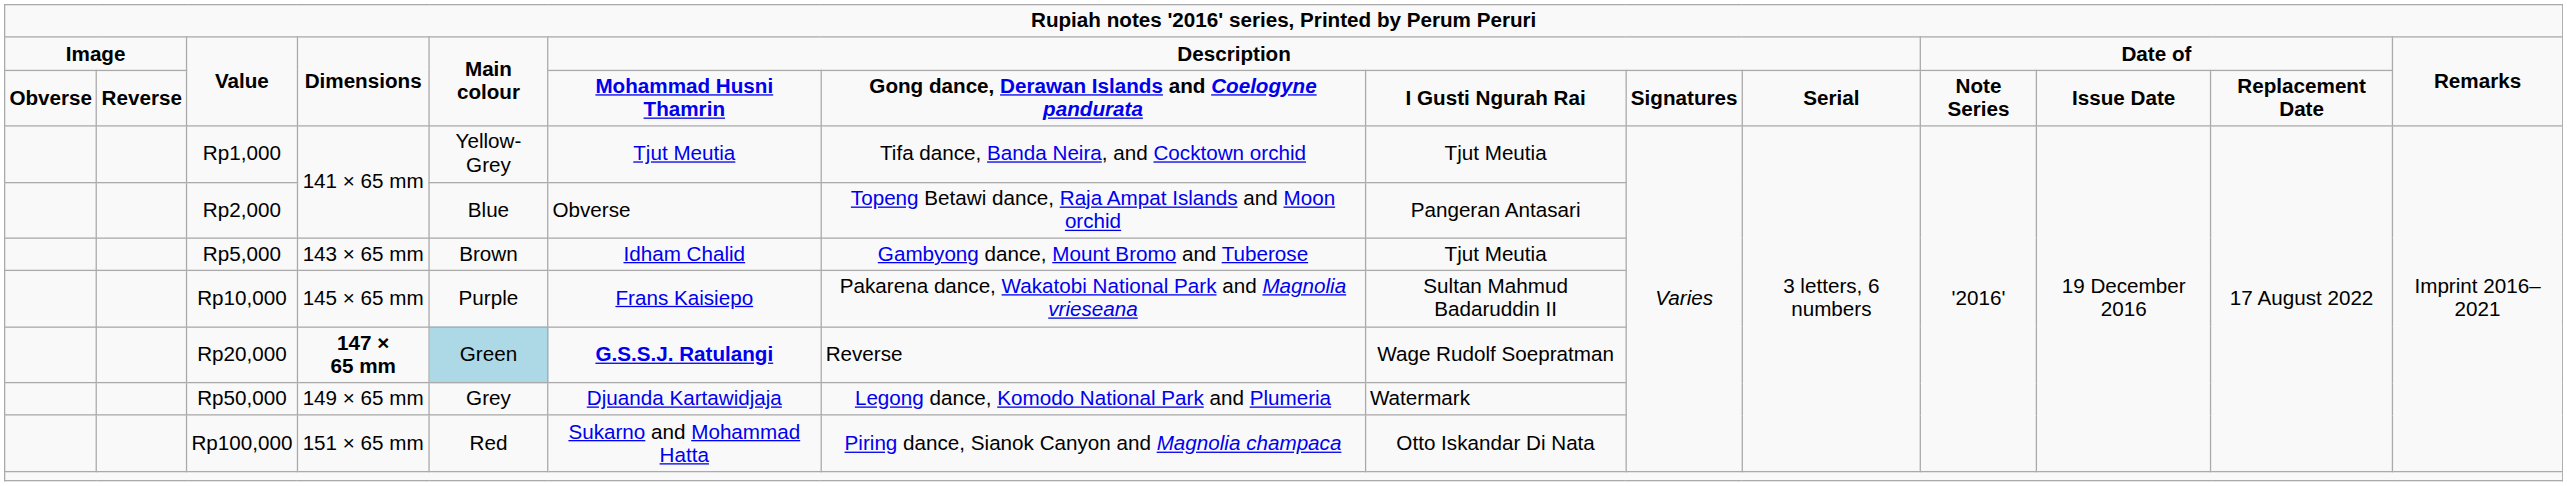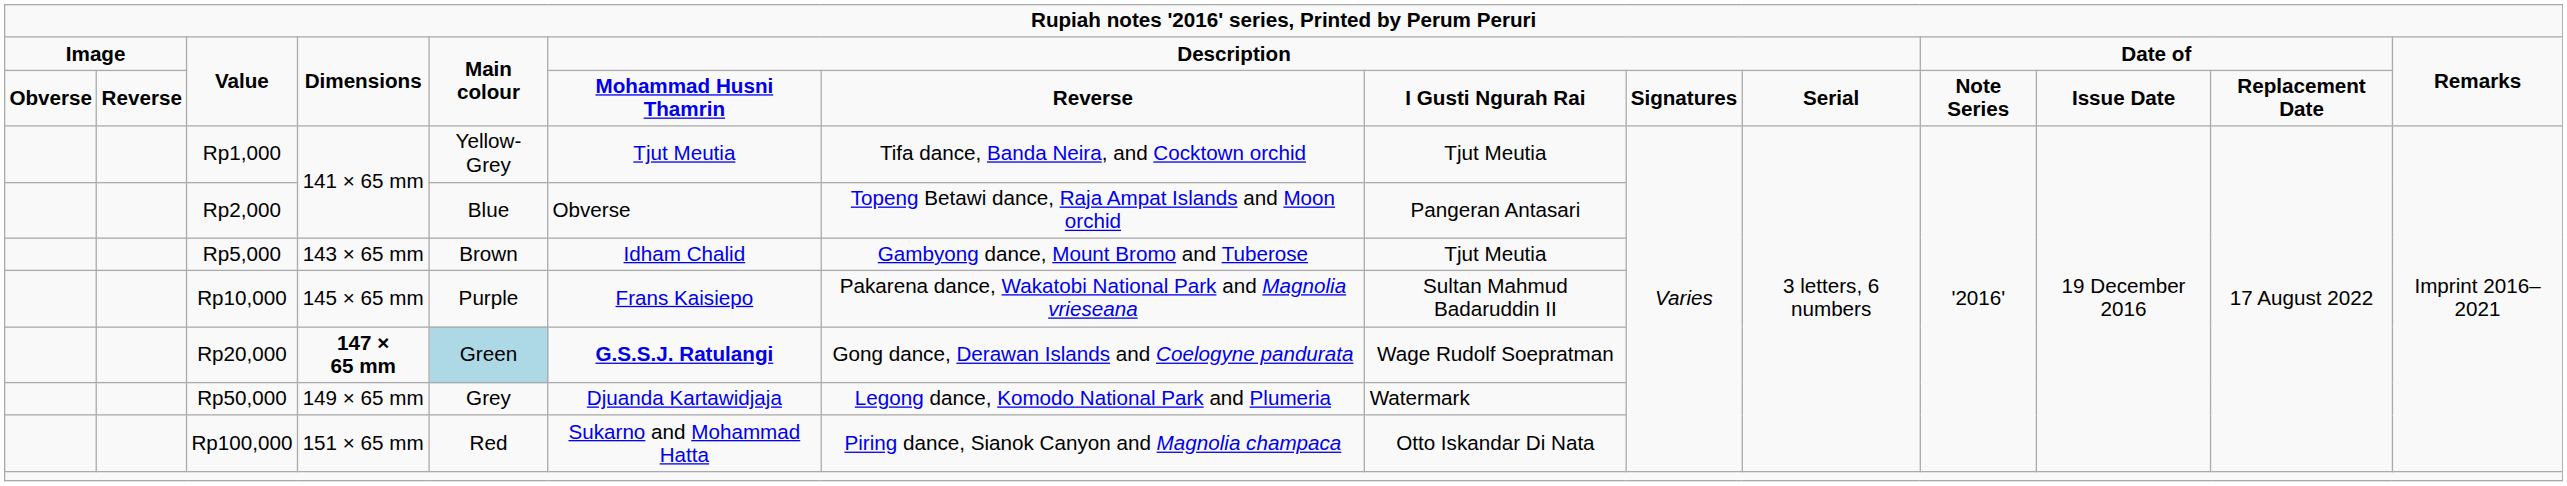 <table class="wikitable" style="margin:auto;" >
 <tr style="text-align:center; font-weight:bold;">
 <td colspan="14">Rupiah notes '2016' series, Printed by Perum Peruri</td>
 </tr>
 <tr style="text-align:center; font-weight:bold;">
 <td colspan="2">Image</td>
 <td rowspan="2">Value</td>
 <td rowspan="2">Dimensions</td>
 <td rowspan="2">Main colour</td>
 <td colspan="5">Description</td>
 <td colspan="3">Date of</td>
 <td rowspan="2">Remarks</td>
 </tr>
 <tr style="font-weight:bold; text-align:center;">
 <td>Obverse</td>
 <td>Reverse</td>
 <td style="text-align:center;"><a href='#'>Mohammad Husni Thamrin</a></td>
-<td style="text-align:center;">Gong dance, <a href='#'>Derawan Islands</a> and <em><a href='#'>Coelogyne pandurata</a></em></td>
+<td>Reverse</td>
 <td style="text-align:center;">I Gusti Ngurah Rai</td>
 <td>Signatures</td>
 <td>Serial</td>
 <td>Note Series</td>
 <td>Issue Date</td>
 <td>Replacement Date</td>
 </tr>
 <tr>
 <td style="text-align:center;"></td>
 <td style="text-align:center;"></td>
 <td style="text-align:center;">Rp1,000</td>
 <td rowspan="2" style="text-align:center;">141 × 65 mm</td>
 <td style="text-align:center;">Yellow-Grey</td>
 <td style="text-align:center;"><a href='#'>Tjut Meutia</a></td>
 <td style="text-align:center;">Tifa dance, <a href='#'>Banda Neira</a>, and <a href='#'>Cocktown orchid</a></td>
 <td style="text-align:center;">Tjut Meutia</td>
 <td rowspan="7" style="text-align:center;"><em>Varies</em></td>
 <td rowspan="7" style="text-align:center;">3 letters, 6 numbers</td>
 <td rowspan="7" style="text-align:center;">'2016'</td>
 <td rowspan="7" style="text-align:center;">19 December 2016</td>
 <td rowspan="7" style="text-align:center;">17 August 2022</td>
 <td rowspan="7" style="text-align:center;">Imprint 2016–2021</td>
 </tr>
 <tr>
 <td style="text-align:center;"></td>
 <td style="text-align:center;"></td>
 <td style="text-align:center;">Rp2,000</td>
 <td style="text-align:center;">Blue</td>
 <td>Obverse</td>
 <td style="text-align:center;"><a href='#'>Topeng</a> Betawi dance, <a href='#'>Raja Ampat Islands</a> and <a href='#'>Moon orchid</a></td>
 <td style="text-align:center;">Pangeran Antasari</td>
 </tr>
 <tr>
 <td style="text-align:center;"></td>
 <td style="text-align:center;"></td>
 <td style="text-align:center;">Rp5,000</td>
 <td style="text-align:center;">143 × 65 mm</td>
 <td style="text-align:center;">Brown</td>
 <td style="text-align:center;"><a href='#'>Idham Chalid</a></td>
 <td style="text-align:center;"><a href='#'>Gambyong</a> dance, <a href='#'>Mount Bromo</a> and <a href='#'>Tuberose</a></td>
 <td style="text-align:center;">Tjut Meutia</td>
 </tr>
 <tr>
 <td style="text-align:center;"></td>
 <td style="text-align:center;"></td>
 <td style="text-align:center;">Rp10,000</td>
 <td style="text-align:center;">145 × 65 mm</td>
 <td style="text-align:center;">Purple</td>
 <td style="text-align:center;"><a href='#'>Frans Kaisiepo</a></td>
 <td style="text-align:center;">Pakarena dance, <a href='#'>Wakatobi National Park</a> and <em><a href='#'>Magnolia vrieseana</a></em></td>
 <td style="text-align:center;">Sultan Mahmud Badaruddin II</td>
 </tr>
 <tr>
 <td style="text-align:center;"></td>
 <td style="text-align:center;"></td>
 <td style="text-align:center;">Rp20,000</td>
 <td style="text-align:center;"><strong>147 × 65 mm</strong></td>
 <td style="background: lightblue; text-align:center;">Green</td>
 <td style="text-align:center;"><strong><a href='#'>G.S.S.J. Ratulangi</a></strong></td>
-<td>Reverse</td>
+<td style="text-align:center;">Gong dance, <a href='#'>Derawan Islands</a> and <em><a href='#'>Coelogyne pandurata</a></em></td>
 <td style="text-align:center;">Wage Rudolf Soepratman</td>
 </tr>
 <tr>
 <td style="text-align:center;"></td>
 <td style="text-align:center;"></td>
 <td style="text-align:center;">Rp50,000</td>
 <td style="text-align:center;">149 × 65 mm</td>
 <td style="text-align:center;">Grey</td>
 <td style="text-align:center;"><a href='#'>Djuanda Kartawidjaja</a></td>
 <td style="text-align:center;"><a href='#'>Legong</a> dance, <a href='#'>Komodo National Park</a> and <a href='#'>Plumeria</a></td>
 <td>Watermark</td>
 </tr>
 <tr>
 <td style="text-align:center;"></td>
 <td style="text-align:center;"></td>
 <td style="text-align:center;">Rp100,000</td>
 <td style="text-align:center;">151 × 65 mm</td>
 <td style="text-align:center;">Red</td>
 <td style="text-align:center;"><a href='#'>Sukarno</a> and <a href='#'>Mohammad Hatta</a></td>
 <td style="text-align:center;"><a href='#'>Piring</a> dance, Sianok Canyon and <em><a href='#'>Magnolia champaca</a></em></td>
 <td style="text-align:center;">Otto Iskandar Di Nata</td>
 </tr>
 <tr style="text-align:center; vertical-align:bottom;">
 <td colspan="14"></td>
 </tr>
 </table>
